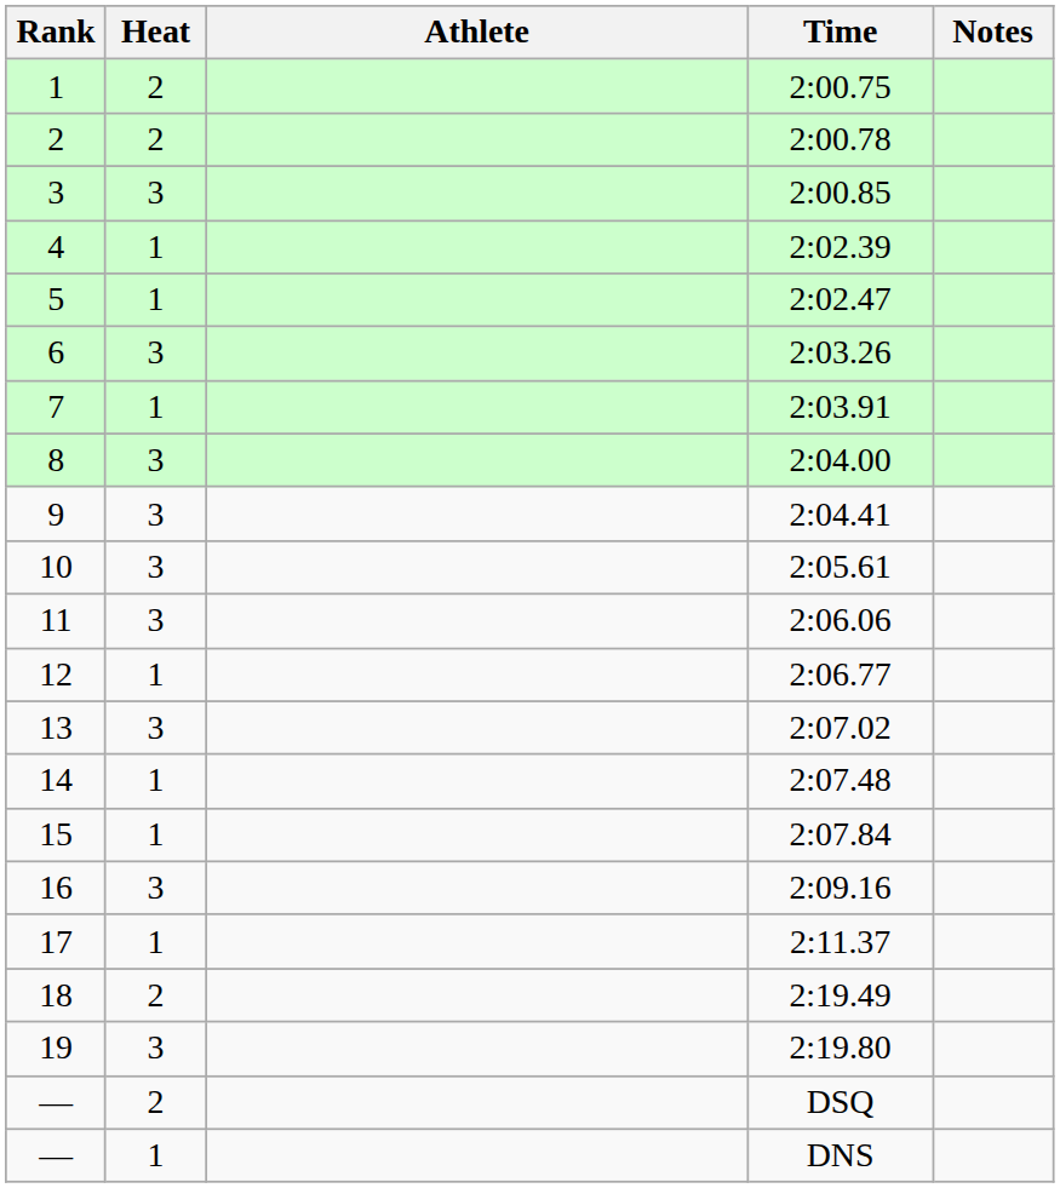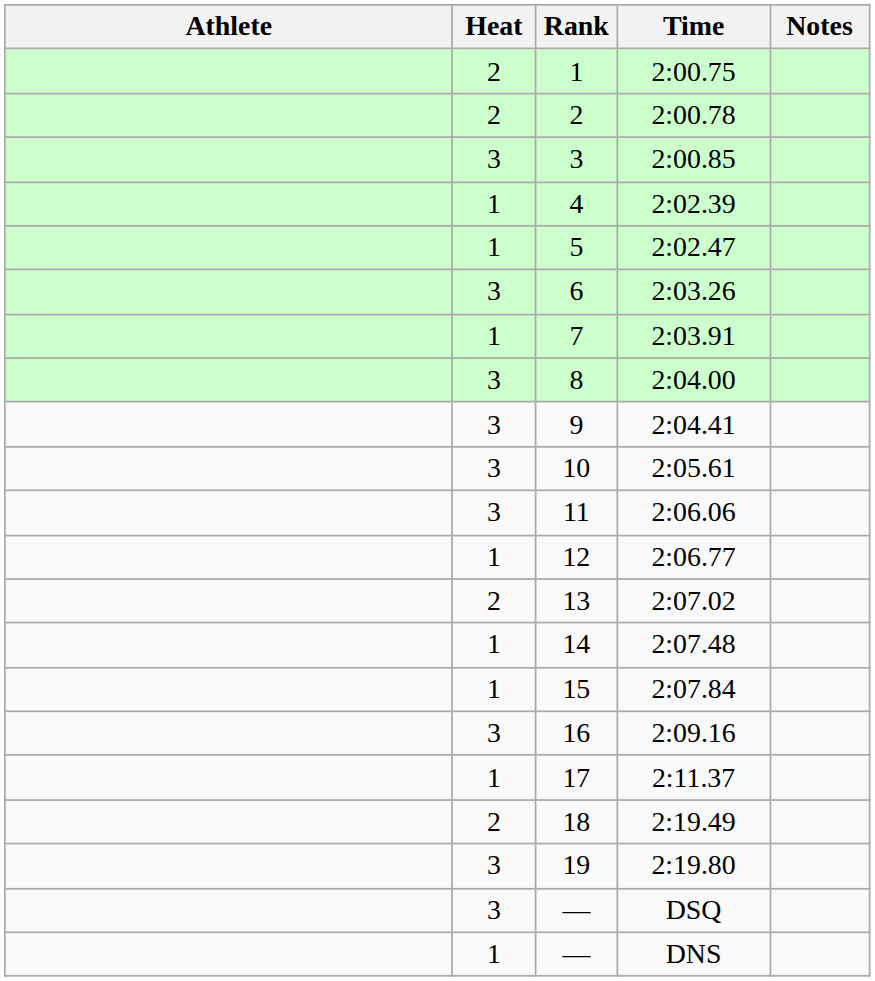 <table class="wikitable" style="text-align:center">
 <tr>
+<th width=250>Athlete</th>
+<th width=40>Heat</th>
 <th width=40>Rank</th>
-<th width=40>Heat</th>
-<th width=250>Athlete</th>
 <th width=80>Time</th>
 <th width=50>Notes</th>
 </tr>
 <tr bgcolor=ccffcc>
+<td align=left></td>
+<td>2</td>
 <td>1</td>
-<td>2</td>
-<td align=left></td>
 <td>2:00.75</td>
 <td></td>
 </tr>
 <tr bgcolor=ccffcc>
+<td align=left></td>
 <td>2</td>
 <td>2</td>
-<td align=left></td>
 <td>2:00.78</td>
 <td></td>
 </tr>
 <tr bgcolor=ccffcc>
+<td align=left></td>
 <td>3</td>
 <td>3</td>
-<td align=left></td>
 <td>2:00.85</td>
 <td></td>
 </tr>
 <tr bgcolor=ccffcc>
+<td align=left></td>
+<td>1</td>
 <td>4</td>
-<td>1</td>
-<td align=left></td>
 <td>2:02.39</td>
 <td></td>
 </tr>
 <tr bgcolor=ccffcc>
+<td align=left></td>
+<td>1</td>
 <td>5</td>
-<td>1</td>
-<td align=left></td>
 <td>2:02.47</td>
 <td></td>
 </tr>
 <tr bgcolor=ccffcc>
+<td align=left></td>
+<td>3</td>
 <td>6</td>
-<td>3</td>
-<td align=left></td>
 <td>2:03.26</td>
 <td></td>
 </tr>
 <tr bgcolor=ccffcc>
+<td align=left></td>
+<td>1</td>
 <td>7</td>
-<td>1</td>
-<td align=left></td>
 <td>2:03.91</td>
 <td></td>
 </tr>
 <tr bgcolor=ccffcc>
+<td align=left></td>
+<td>3</td>
 <td>8</td>
-<td>3</td>
-<td align=left></td>
 <td>2:04.00</td>
 <td></td>
 </tr>
 <tr>
+<td align=left></td>
+<td>3</td>
 <td>9</td>
-<td>3</td>
-<td align=left></td>
 <td>2:04.41</td>
 <td></td>
 </tr>
 <tr>
+<td align=left></td>
+<td>3</td>
 <td>10</td>
-<td>3</td>
-<td align=left></td>
 <td>2:05.61</td>
 <td></td>
 </tr>
 <tr>
+<td align=left></td>
+<td>3</td>
 <td>11</td>
-<td>3</td>
-<td align=left></td>
 <td>2:06.06</td>
 <td></td>
 </tr>
 <tr>
+<td align=left></td>
+<td>1</td>
 <td>12</td>
-<td>1</td>
-<td align=left></td>
 <td>2:06.77</td>
 <td></td>
 </tr>
 <tr>
+<td align=left></td>
+<td>2</td>
 <td>13</td>
-<td>3</td>
-<td align=left></td>
 <td>2:07.02</td>
 <td></td>
 </tr>
 <tr>
+<td align=left></td>
+<td>1</td>
 <td>14</td>
-<td>1</td>
-<td align=left></td>
 <td>2:07.48</td>
 <td></td>
 </tr>
 <tr>
+<td align=left></td>
+<td>1</td>
 <td>15</td>
-<td>1</td>
-<td align=left></td>
 <td>2:07.84</td>
 <td></td>
 </tr>
 <tr>
+<td align=left></td>
+<td>3</td>
 <td>16</td>
-<td>3</td>
-<td align=left></td>
 <td>2:09.16</td>
 <td></td>
 </tr>
 <tr>
+<td align=left></td>
+<td>1</td>
 <td>17</td>
-<td>1</td>
-<td align=left></td>
 <td>2:11.37</td>
 <td></td>
 </tr>
 <tr>
+<td align=left></td>
+<td>2</td>
 <td>18</td>
-<td>2</td>
-<td align=left></td>
 <td>2:19.49</td>
 <td></td>
 </tr>
 <tr>
+<td align=left></td>
+<td>3</td>
 <td>19</td>
-<td>3</td>
-<td align=left></td>
 <td>2:19.80</td>
 <td></td>
 </tr>
 <tr>
+<td align=left></td>
+<td>3</td>
 <td>—</td>
-<td>2</td>
-<td align=left></td>
 <td>DSQ</td>
 <td></td>
 </tr>
 <tr>
+<td align=left></td>
+<td>1</td>
 <td>—</td>
-<td>1</td>
-<td align=left></td>
 <td>DNS</td>
 <td></td>
 </tr>
 </table>
